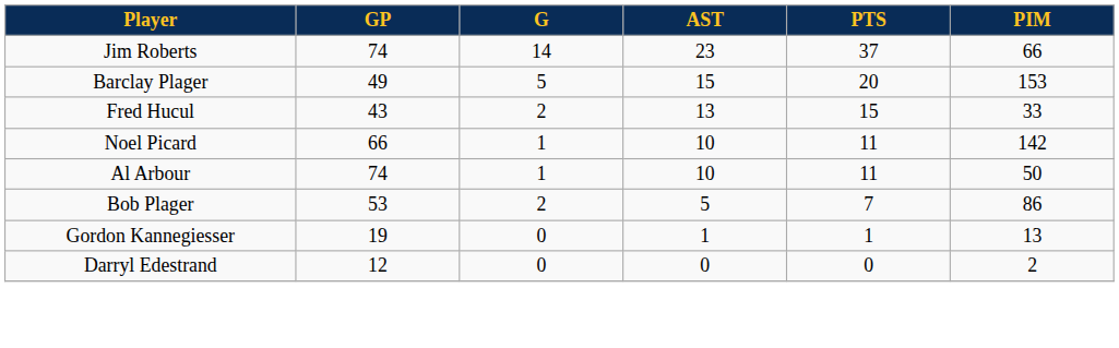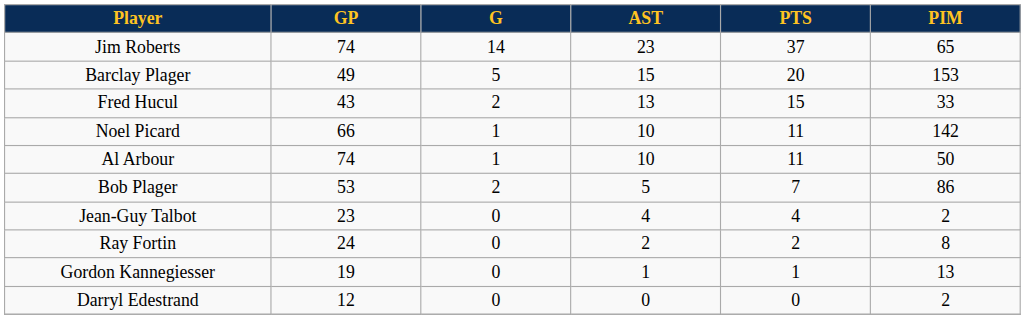 <table class="wikitable sortable">
 <tr>
 <th style="background:#092c57; color:#ffc322" width="16%">Player</th>
 <th style="background:#092c57; color:#ffc322" width="9%">GP</th>
 <th style="background:#092c57; color:#ffc322" width="9%">G</th>
 <th style="background:#092c57; color:#ffc322" width="9%">AST</th>
 <th style="background:#092c57; color:#ffc322" width="9%">PTS</th>
 <th style="background:#092c57; color:#ffc322" width="9%">PIM</th>
 </tr>
 <tr align="center">
 <td>Jim Roberts</td>
 <td>74</td>
 <td>14</td>
 <td>23</td>
 <td>37</td>
-<td>66</td>
+<td>65</td>
 </tr>
 <tr align="center">
 <td>Barclay Plager</td>
 <td>49</td>
 <td>5</td>
 <td>15</td>
 <td>20</td>
 <td>153</td>
 </tr>
 <tr align="center">
 <td>Fred Hucul</td>
 <td>43</td>
 <td>2</td>
 <td>13</td>
 <td>15</td>
 <td>33</td>
 </tr>
 <tr align="center">
 <td>Noel Picard</td>
 <td>66</td>
 <td>1</td>
 <td>10</td>
 <td>11</td>
 <td>142</td>
 </tr>
 <tr align="center">
 <td>Al Arbour</td>
 <td>74</td>
 <td>1</td>
 <td>10</td>
 <td>11</td>
 <td>50</td>
 </tr>
 <tr align="center">
 <td>Bob Plager</td>
 <td>53</td>
 <td>2</td>
 <td>5</td>
 <td>7</td>
 <td>86</td>
 </tr>
 <tr align="center">
+<td>Jean-Guy Talbot</td>
+<td>23</td>
+<td>0</td>
+<td>4</td>
+<td>4</td>
+<td>2</td>
+</tr>
+<tr align="center">
+<td>Ray Fortin</td>
+<td>24</td>
+<td>0</td>
+<td>2</td>
+<td>2</td>
+<td>8</td>
+</tr>
+<tr align="center">
 <td>Gordon Kannegiesser</td>
 <td>19</td>
 <td>0</td>
 <td>1</td>
 <td>1</td>
 <td>13</td>
 </tr>
 <tr align="center">
 <td>Darryl Edestrand</td>
 <td>12</td>
 <td>0</td>
 <td>0</td>
 <td>0</td>
 <td>2</td>
 </tr>
 <tr align="center">
 </tr>
 </table>
